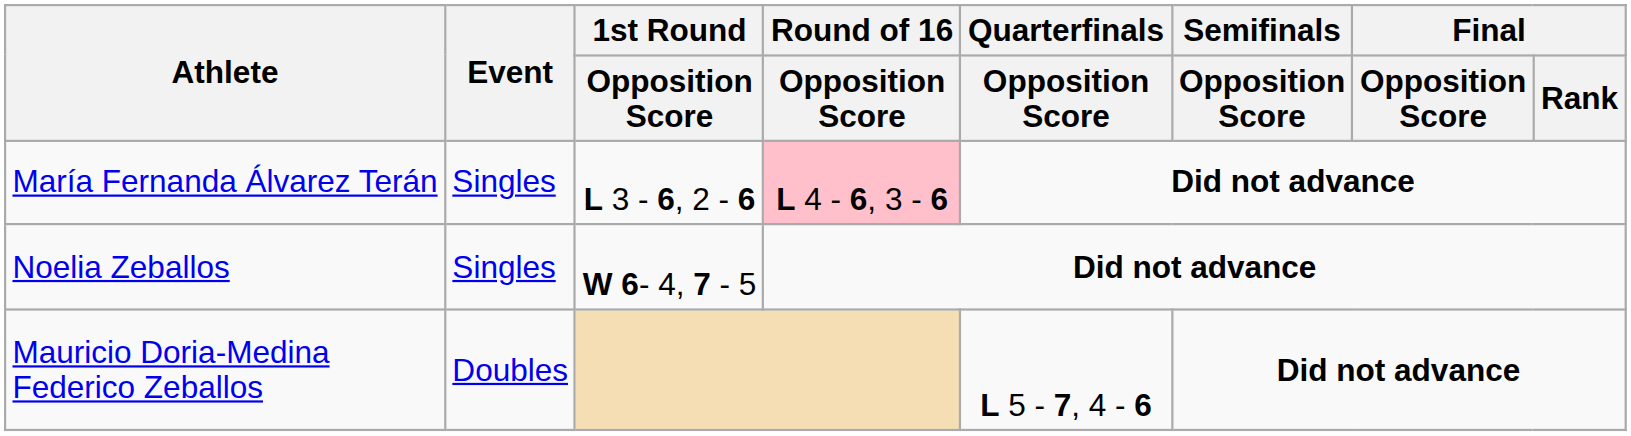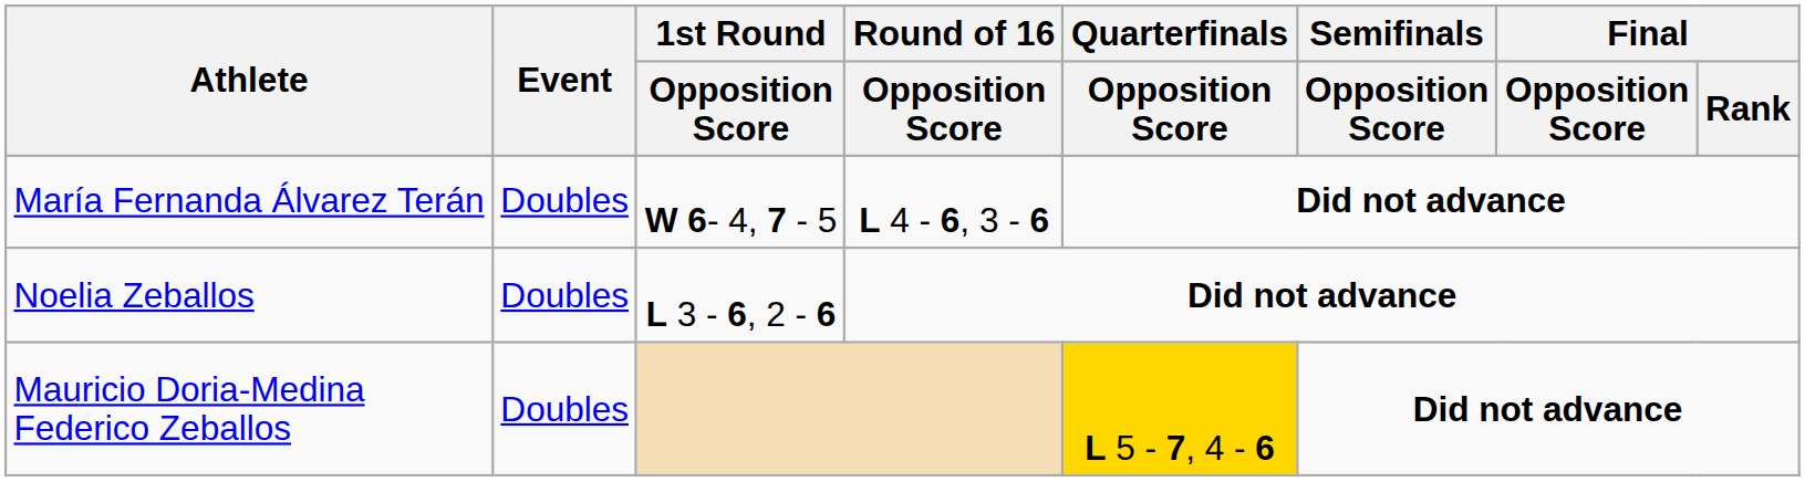 <table class="wikitable" border="1" style="font-size:90%">
 <tr>
 <th rowspan=2>Athlete</th>
 <th rowspan=2>Event</th>
 <th>1st Round</th>
 <th>Round of 16</th>
 <th>Quarterfinals</th>
 <th>Semifinals</th>
 <th colspan=2>Final</th>
 </tr>
 <tr>
 <th>Opposition<br>Score</th>
 <th>Opposition<br>Score</th>
 <th>Opposition<br>Score</th>
 <th>Opposition<br>Score</th>
 <th>Opposition<br>Score</th>
 <th>Rank</th>
 </tr>
 <tr>
 <td><a href='#'>María Fernanda Álvarez Terán</a></td>
-<td><a href='#'>Singles</a></td>
-<td align=center><br><strong>L</strong> 3 - <strong>6</strong>, 2 - <strong>6</strong></td>
-<td align=center style="background: pink;"><br><strong>L</strong> 4 - <strong>6</strong>, 3 - <strong>6</strong></td>
+<td><a href='#'>Doubles</a></td>
+<td align=center><br><strong>W</strong> <strong>6</strong>- 4, <strong>7</strong> - 5</td>
+<td align=center><br><strong>L</strong> 4 - <strong>6</strong>, 3 - <strong>6</strong></td>
 <td align="center" colspan="7"><strong>Did not advance</strong></td>
 </tr>
 <tr>
 <td><a href='#'>Noelia Zeballos</a></td>
-<td><a href='#'>Singles</a></td>
-<td align=center><br><strong>W</strong> <strong>6</strong>- 4, <strong>7</strong> - 5</td>
+<td><a href='#'>Doubles</a></td>
+<td align=center><br><strong>L</strong> 3 - <strong>6</strong>, 2 - <strong>6</strong></td>
 <td align="center" colspan="7"><strong>Did not advance</strong></td>
 </tr>
 <tr>
 <td><a href='#'>Mauricio Doria-Medina</a><br><a href='#'>Federico Zeballos</a></td>
 <td><a href='#'>Doubles</a></td>
 <td align=center bgcolor=wheat colspan=2></td>
-<td align=center><br><br><strong>L</strong> 5 - <strong>7</strong>, 4 - <strong>6</strong></td>
+<td align=center style="background: gold;"><br><br><strong>L</strong> 5 - <strong>7</strong>, 4 - <strong>6</strong></td>
 <td align="center" colspan="7"><strong>Did not advance</strong></td>
 </tr>
 </table>
